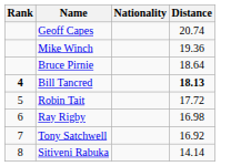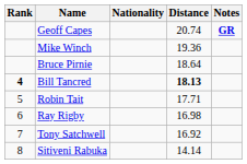 <table class="wikitable sortable" style=" text-align:center;">
 <tr>
 <th scope=col>Rank</th>
 <th scope=col>Name</th>
 <th scope=col>Nationality</th>
 <th scope=col>Distance</th>
+<th scope=col>Notes</th>
 </tr>
 <tr>
 <td></td>
 <td style="text-align:left;"><a href='#'>Geoff Capes</a></td>
 <td style="text-align:left;"></td>
 <td>20.74</td>
+<td><strong><a href='#'>GR</a></strong></td>
 </tr>
 <tr>
 <td></td>
 <td style="text-align:left;"><a href='#'>Mike Winch</a></td>
 <td style="text-align:left;"></td>
 <td>19.36</td>
+<td></td>
 </tr>
 <tr>
 <td></td>
 <td style="text-align:left;"><a href='#'>Bruce Pirnie</a></td>
 <td style="text-align:left;"></td>
 <td>18.64</td>
+<td></td>
 </tr>
 <tr>
 <td><strong>4</strong></td>
 <td style="text-align:left;"><a href='#'>Bill Tancred</a></td>
 <td style="text-align:left;"></td>
 <td><strong>18.13</strong></td>
+<td></td>
 </tr>
 <tr>
 <td>5</td>
 <td style="text-align:left;"><a href='#'>Robin Tait</a></td>
 <td style="text-align:left;"></td>
-<td>17.72</td>
+<td>17.71</td>
+<td></td>
 </tr>
 <tr>
 <td>6</td>
 <td style="text-align:left;"><a href='#'>Ray Rigby</a></td>
 <td style="text-align:left;"></td>
 <td>16.98</td>
+<td></td>
 </tr>
 <tr>
 <td>7</td>
 <td style="text-align:left;"><a href='#'>Tony Satchwell</a></td>
 <td style="text-align:left;"></td>
 <td>16.92</td>
+<td></td>
 </tr>
 <tr>
 <td>8</td>
 <td style="text-align:left;"><a href='#'>Sitiveni Rabuka</a></td>
 <td style="text-align:left;"></td>
 <td>14.14</td>
+<td></td>
 </tr>
 </table>
